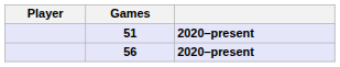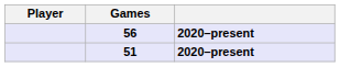 <table class="wikitable sortable" width=35%>
 <tr>
 <th>Player</th>
 <th>Games</th>
 <th></th>
 </tr>
 <tr style=background:#E6E6FA>
 <td><strong></strong></td>
-<td align=center><strong>51</strong></td>
+<td align=center><strong>56</strong></td>
 <td><strong>2020–present</strong></td>
 </tr>
 <tr style=background:#E6E6FA>
 <td><strong></strong></td>
-<td align=center><strong>56</strong></td>
+<td align=center><strong>51</strong></td>
 <td><strong>2020–present</strong></td>
 </tr>
 </table>
